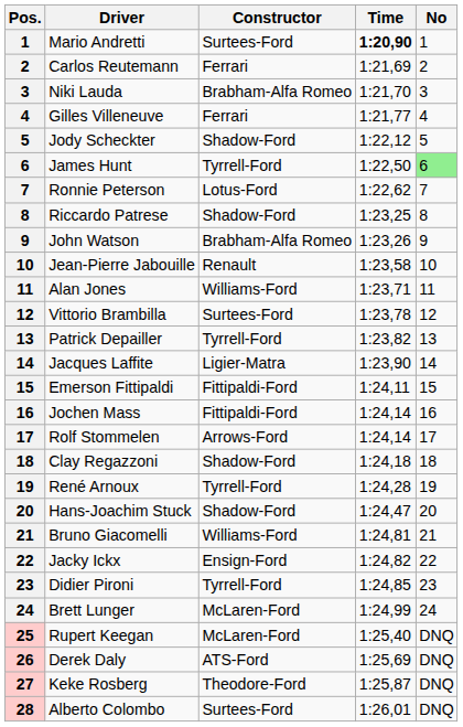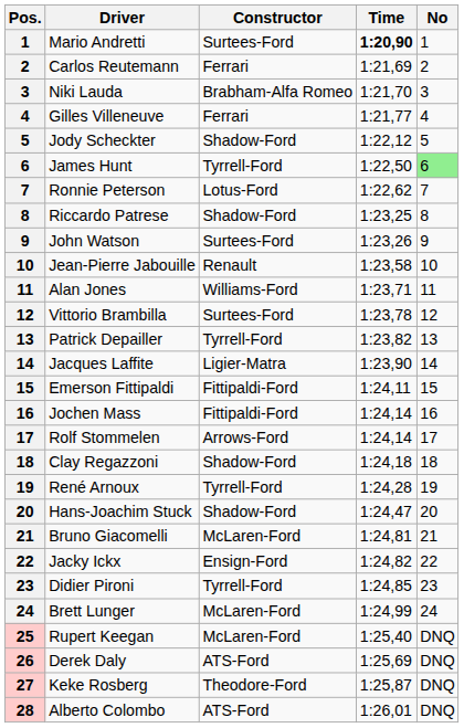 <table class="wikitable sortable" style="font-size:95%;">
 <tr>
 <th>Pos.</th>
 <th>Driver</th>
 <th>Constructor</th>
 <th>Time</th>
 <th>No</th>
 </tr>
 <tr>
 <th>1</th>
 <td>Mario Andretti</td>
 <td>Surtees-Ford</td>
 <td><strong>1:20,90</strong></td>
 <td>1</td>
 </tr>
 <tr>
 <th>2</th>
 <td>Carlos Reutemann</td>
 <td>Ferrari</td>
 <td>1:21,69</td>
 <td>2</td>
 </tr>
 <tr>
 <th>3</th>
 <td>Niki Lauda</td>
 <td>Brabham-Alfa Romeo</td>
 <td>1:21,70</td>
 <td>3</td>
 </tr>
 <tr>
 <th>4</th>
 <td>Gilles Villeneuve</td>
 <td>Ferrari</td>
 <td>1:21,77</td>
 <td>4</td>
 </tr>
 <tr>
 <th>5</th>
 <td>Jody Scheckter</td>
 <td>Shadow-Ford</td>
 <td>1:22,12</td>
 <td>5</td>
 </tr>
 <tr>
 <th>6</th>
 <td>James Hunt</td>
 <td>Tyrrell-Ford</td>
 <td>1:22,50</td>
 <td style="background: lightgreen;">6</td>
 </tr>
 <tr>
 <th>7</th>
 <td>Ronnie Peterson</td>
 <td>Lotus-Ford</td>
 <td>1:22,62</td>
 <td>7</td>
 </tr>
 <tr>
 <th>8</th>
 <td>Riccardo Patrese</td>
 <td>Shadow-Ford</td>
 <td>1:23,25</td>
 <td>8</td>
 </tr>
 <tr>
 <th>9</th>
 <td>John Watson</td>
-<td>Brabham-Alfa Romeo</td>
+<td>Surtees-Ford</td>
 <td>1:23,26</td>
 <td>9</td>
 </tr>
 <tr>
 <th>10</th>
 <td>Jean-Pierre Jabouille</td>
 <td>Renault</td>
 <td>1:23,58</td>
 <td>10</td>
 </tr>
 <tr>
 <th>11</th>
 <td>Alan Jones</td>
 <td>Williams-Ford</td>
 <td>1:23,71</td>
 <td>11</td>
 </tr>
 <tr>
 <th>12</th>
 <td>Vittorio Brambilla</td>
 <td>Surtees-Ford</td>
 <td>1:23,78</td>
 <td>12</td>
 </tr>
 <tr>
 <th>13</th>
 <td>Patrick Depailler</td>
 <td>Tyrrell-Ford</td>
 <td>1:23,82</td>
 <td>13</td>
 </tr>
 <tr>
 <th>14</th>
 <td>Jacques Laffite</td>
 <td>Ligier-Matra</td>
 <td>1:23,90</td>
 <td>14</td>
 </tr>
 <tr>
 <th>15</th>
 <td>Emerson Fittipaldi</td>
 <td>Fittipaldi-Ford</td>
 <td>1:24,11</td>
 <td>15</td>
 </tr>
 <tr>
 <th>16</th>
 <td>Jochen Mass</td>
 <td>Fittipaldi-Ford</td>
 <td>1:24,14</td>
 <td>16</td>
 </tr>
 <tr>
 <th>17</th>
 <td>Rolf Stommelen</td>
 <td>Arrows-Ford</td>
 <td>1:24,14</td>
 <td>17</td>
 </tr>
 <tr>
 <th>18</th>
 <td>Clay Regazzoni</td>
 <td>Shadow-Ford</td>
 <td>1:24,18</td>
 <td>18</td>
 </tr>
 <tr>
 <th>19</th>
 <td>René Arnoux</td>
 <td>Tyrrell-Ford</td>
 <td>1:24,28</td>
 <td>19</td>
 </tr>
 <tr>
 <th>20</th>
 <td>Hans-Joachim Stuck</td>
 <td>Shadow-Ford</td>
 <td>1:24,47</td>
 <td>20</td>
 </tr>
 <tr>
 <th>21</th>
 <td>Bruno Giacomelli</td>
-<td>Williams-Ford</td>
+<td>McLaren-Ford</td>
 <td>1:24,81</td>
 <td>21</td>
 </tr>
 <tr>
 <th>22</th>
 <td>Jacky Ickx</td>
 <td>Ensign-Ford</td>
 <td>1:24,82</td>
 <td>22</td>
 </tr>
 <tr>
 <th>23</th>
 <td>Didier Pironi</td>
 <td>Tyrrell-Ford</td>
 <td>1:24,85</td>
 <td>23</td>
 </tr>
 <tr>
 <th>24</th>
 <td>Brett Lunger</td>
 <td>McLaren-Ford</td>
 <td>1:24,99</td>
 <td>24</td>
 </tr>
 <tr>
 <th style="background:#ffcccc;">25</th>
 <td>Rupert Keegan</td>
 <td>McLaren-Ford</td>
 <td>1:25,40</td>
 <td>DNQ</td>
 </tr>
 <tr>
 <th style="background:#ffcccc;">26</th>
 <td>Derek Daly</td>
 <td>ATS-Ford</td>
 <td>1:25,69</td>
 <td>DNQ</td>
 </tr>
 <tr>
 <th style="background:#ffcccc;">27</th>
 <td>Keke Rosberg</td>
 <td>Theodore-Ford</td>
 <td>1:25,87</td>
 <td>DNQ</td>
 </tr>
 <tr>
 <th style="background:#ffcccc;">28</th>
 <td>Alberto Colombo</td>
-<td>Surtees-Ford</td>
+<td>ATS-Ford</td>
 <td>1:26,01</td>
 <td>DNQ</td>
 </tr>
 </table>
